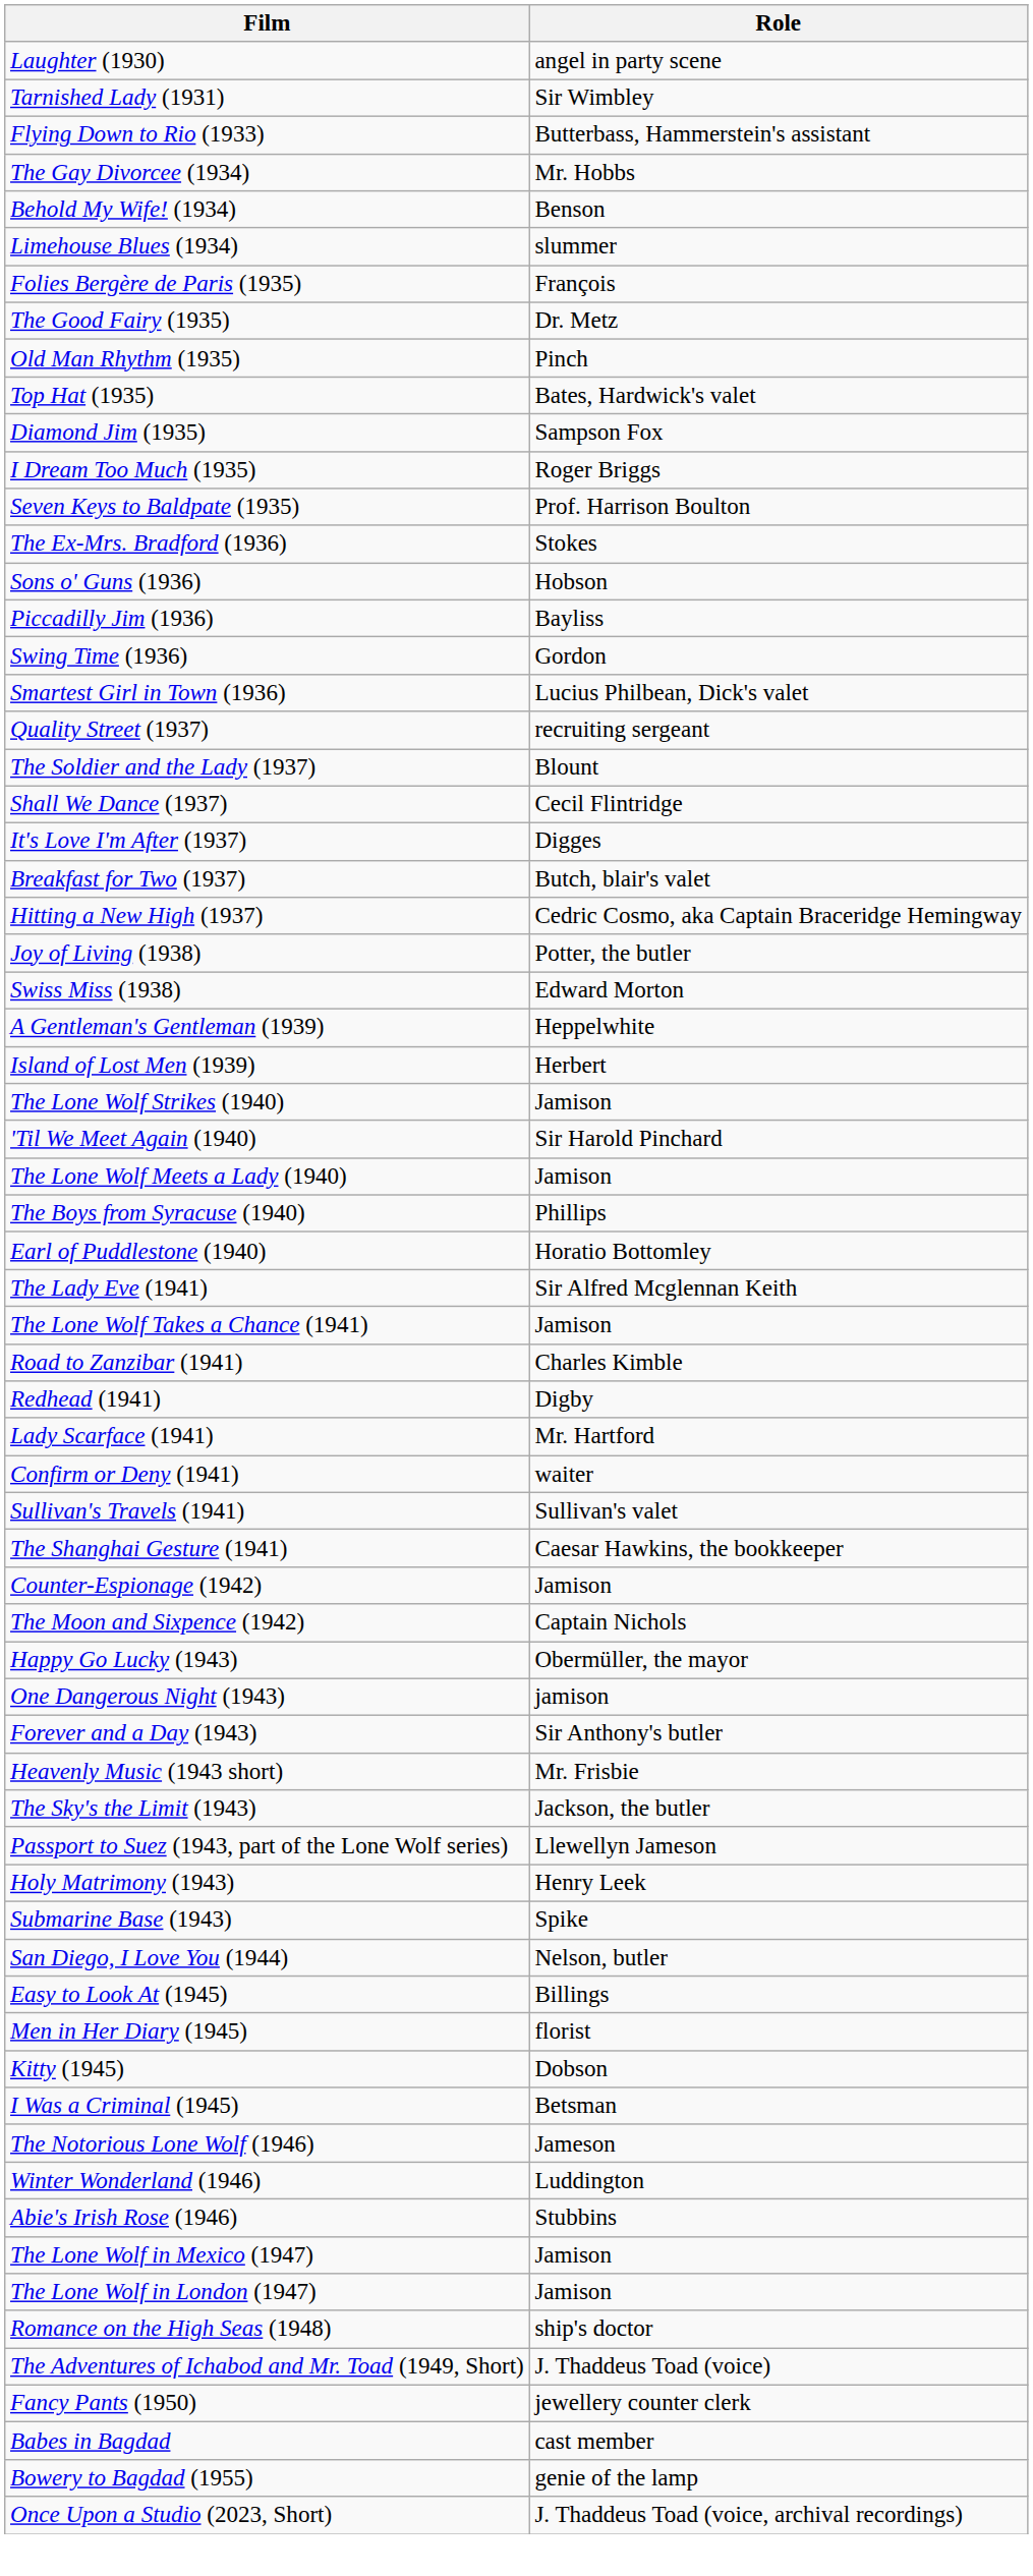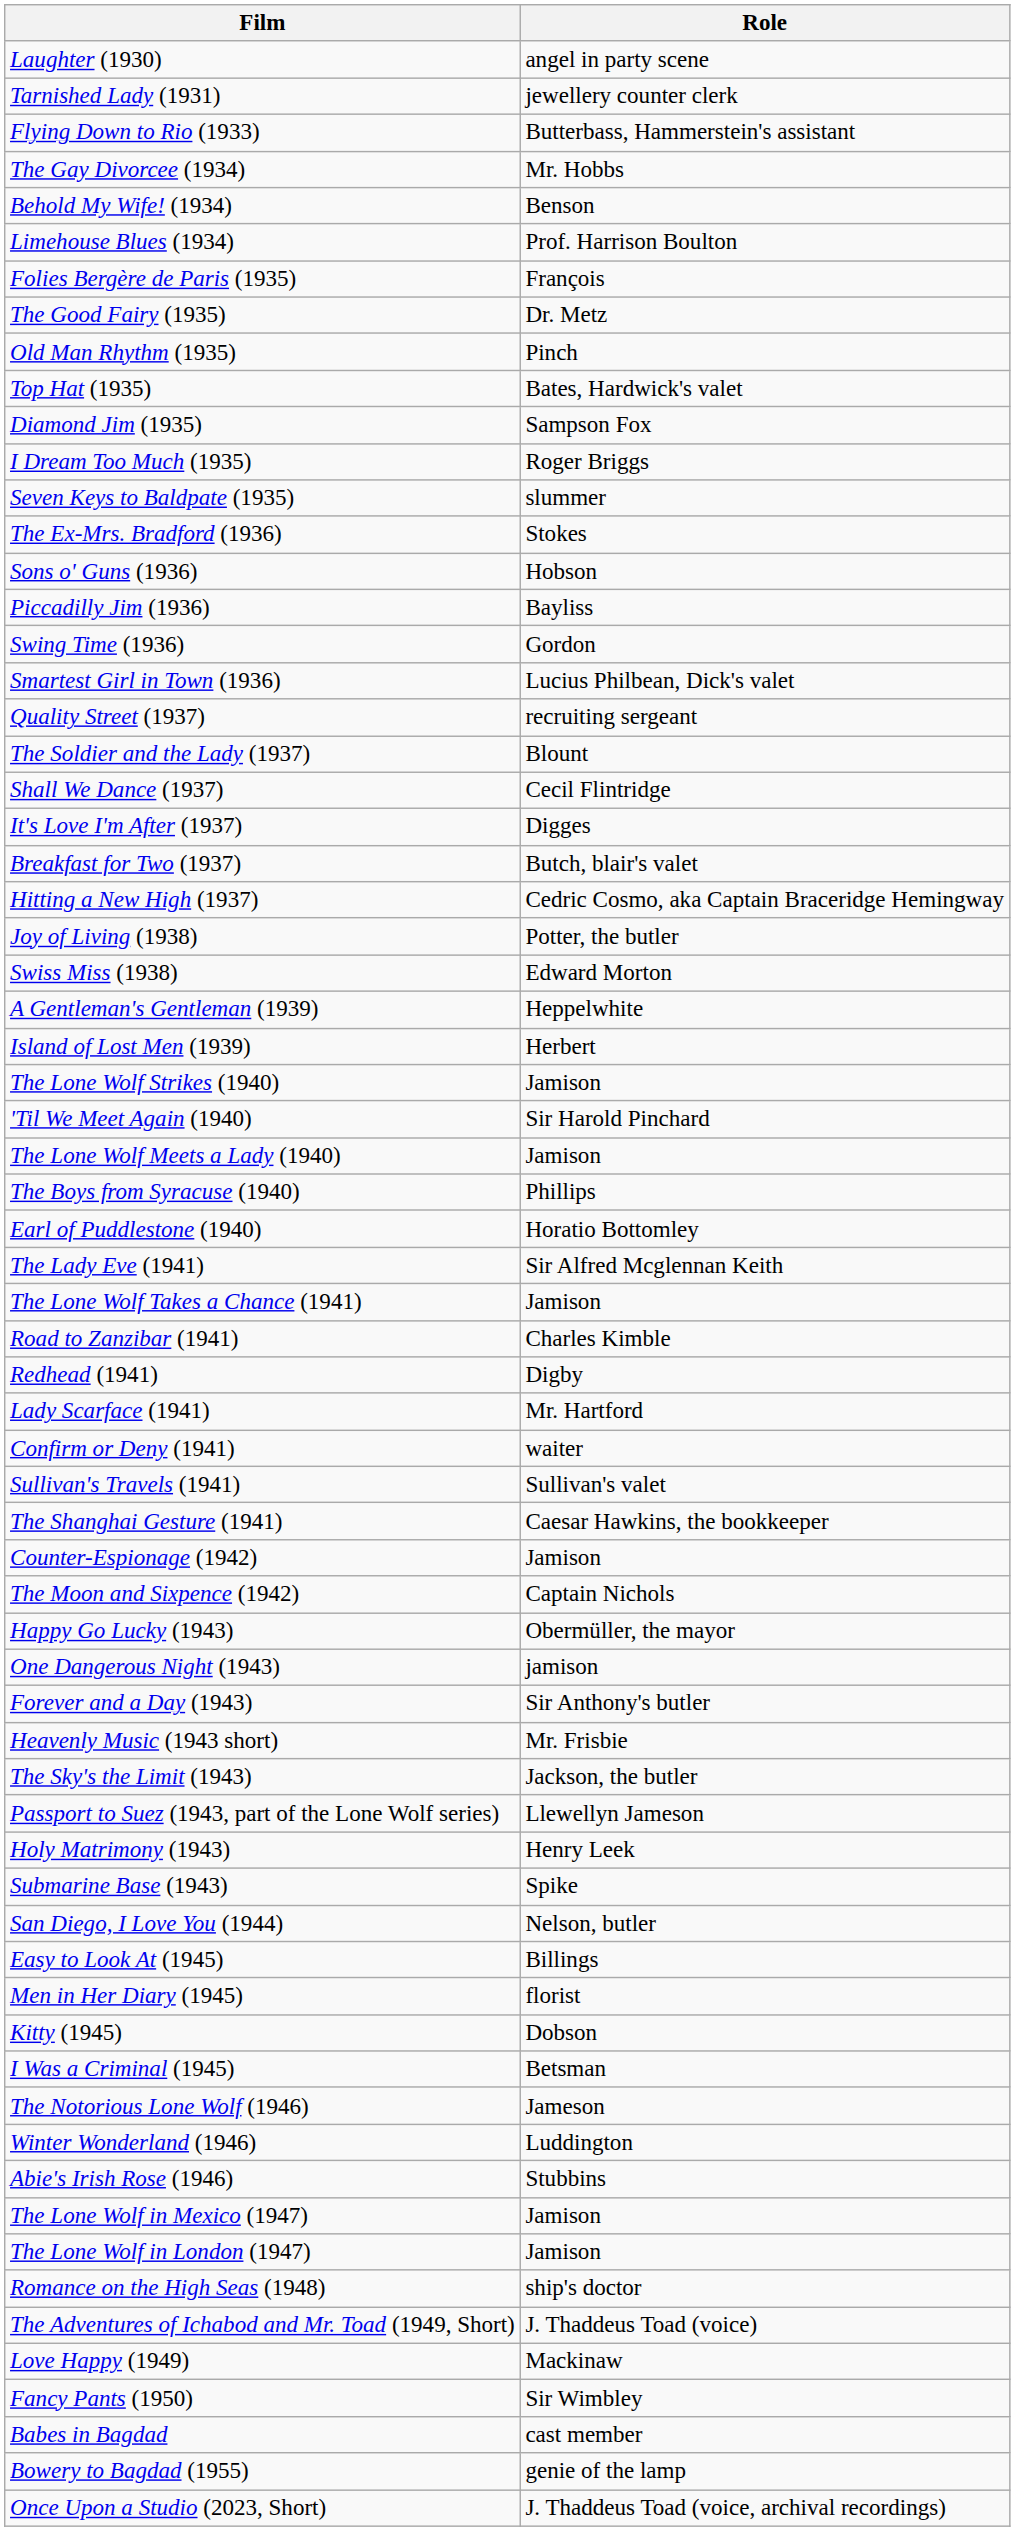 <table class="wikitable plainrowheaders" style="text-align: left; margin-right: 0;">
 <tr>
 <th scope="col">Film</th>
 <th scope="col">Role</th>
 </tr>
 <tr>
 <td><em><a href='#'>Laughter</a></em> (1930)</td>
 <td>angel in party scene</td>
 </tr>
 <tr>
 <td><em><a href='#'>Tarnished Lady</a></em> (1931)</td>
-<td>Sir Wimbley</td>
+<td>jewellery counter clerk</td>
 </tr>
 <tr>
 <td><em><a href='#'>Flying Down to Rio</a></em> (1933)</td>
 <td>Butterbass, Hammerstein's assistant</td>
 </tr>
 <tr>
 <td><em><a href='#'>The Gay Divorcee</a></em> (1934)</td>
 <td>Mr. Hobbs</td>
 </tr>
 <tr>
 <td><em><a href='#'>Behold My Wife!</a></em> (1934)</td>
 <td>Benson</td>
 </tr>
 <tr>
 <td><em><a href='#'>Limehouse Blues</a></em> (1934)</td>
-<td>slummer</td>
+<td>Prof. Harrison Boulton</td>
 </tr>
 <tr>
 <td><em><a href='#'>Folies Bergère de Paris</a></em> (1935)</td>
 <td>François</td>
 </tr>
 <tr>
 <td><em><a href='#'>The Good Fairy</a></em> (1935)</td>
 <td>Dr. Metz</td>
 </tr>
 <tr>
 <td><em><a href='#'>Old Man Rhythm</a></em> (1935)</td>
 <td>Pinch</td>
 </tr>
 <tr>
 <td><em><a href='#'>Top Hat</a></em> (1935)</td>
 <td>Bates, Hardwick's valet</td>
 </tr>
 <tr>
 <td><em><a href='#'>Diamond Jim</a></em> (1935)</td>
 <td>Sampson Fox</td>
 </tr>
 <tr>
 <td><em><a href='#'>I Dream Too Much</a></em> (1935)</td>
 <td>Roger Briggs</td>
 </tr>
 <tr>
 <td><em><a href='#'>Seven Keys to Baldpate</a></em> (1935)</td>
-<td>Prof. Harrison Boulton</td>
+<td>slummer</td>
 </tr>
 <tr>
 <td><em><a href='#'>The Ex-Mrs. Bradford</a></em> (1936)</td>
 <td>Stokes</td>
 </tr>
 <tr>
 <td><em><a href='#'>Sons o' Guns</a></em> (1936)</td>
 <td>Hobson</td>
 </tr>
 <tr>
 <td><em><a href='#'>Piccadilly Jim</a></em> (1936)</td>
 <td>Bayliss</td>
 </tr>
 <tr>
 <td><em><a href='#'>Swing Time</a></em> (1936)</td>
 <td>Gordon</td>
 </tr>
 <tr>
 <td><em><a href='#'>Smartest Girl in Town</a></em> (1936)</td>
 <td>Lucius Philbean, Dick's valet</td>
 </tr>
 <tr>
 <td><em><a href='#'>Quality Street</a></em> (1937)</td>
 <td>recruiting sergeant</td>
 </tr>
 <tr>
 <td><em><a href='#'>The Soldier and the Lady</a></em> (1937)</td>
 <td>Blount</td>
 </tr>
 <tr>
 <td><em><a href='#'>Shall We Dance</a></em> (1937)</td>
 <td>Cecil Flintridge</td>
 </tr>
 <tr>
 <td><em><a href='#'>It's Love I'm After</a></em> (1937)</td>
 <td>Digges</td>
 </tr>
 <tr>
 <td><em><a href='#'>Breakfast for Two</a></em> (1937)</td>
 <td>Butch, blair's valet</td>
 </tr>
 <tr>
 <td><em><a href='#'>Hitting a New High</a></em> (1937)</td>
 <td>Cedric Cosmo, aka Captain Braceridge Hemingway</td>
 </tr>
 <tr>
 <td><em><a href='#'>Joy of Living</a></em> (1938)</td>
 <td>Potter, the butler</td>
 </tr>
 <tr>
 <td><em><a href='#'>Swiss Miss</a></em> (1938)</td>
 <td>Edward Morton</td>
 </tr>
 <tr>
 <td><em><a href='#'>A Gentleman's Gentleman</a></em> (1939)</td>
 <td>Heppelwhite</td>
 </tr>
 <tr>
 <td><em><a href='#'>Island of Lost Men</a></em> (1939)</td>
 <td>Herbert</td>
 </tr>
 <tr>
 <td><em><a href='#'>The Lone Wolf Strikes</a></em> (1940)</td>
 <td>Jamison</td>
 </tr>
 <tr>
 <td><em><a href='#'>'Til We Meet Again</a></em> (1940)</td>
 <td>Sir Harold Pinchard</td>
 </tr>
 <tr>
 <td><em><a href='#'>The Lone Wolf Meets a Lady</a></em> (1940)</td>
 <td>Jamison</td>
 </tr>
 <tr>
 <td><em><a href='#'>The Boys from Syracuse</a></em> (1940)</td>
 <td>Phillips</td>
 </tr>
 <tr>
 <td><em><a href='#'>Earl of Puddlestone</a></em> (1940)</td>
 <td>Horatio Bottomley</td>
 </tr>
 <tr>
 <td><em><a href='#'>The Lady Eve</a></em> (1941)</td>
 <td>Sir Alfred Mcglennan Keith</td>
 </tr>
 <tr>
 <td><em><a href='#'>The Lone Wolf Takes a Chance</a></em> (1941)</td>
 <td>Jamison</td>
 </tr>
 <tr>
 <td><em><a href='#'>Road to Zanzibar</a></em> (1941)</td>
 <td>Charles Kimble</td>
 </tr>
 <tr>
 <td><em><a href='#'>Redhead</a></em> (1941)</td>
 <td>Digby</td>
 </tr>
 <tr>
 <td><em><a href='#'>Lady Scarface</a></em> (1941)</td>
 <td>Mr. Hartford</td>
 </tr>
 <tr>
 <td><em><a href='#'>Confirm or Deny</a></em> (1941)</td>
 <td>waiter</td>
 </tr>
 <tr>
 <td><em><a href='#'>Sullivan's Travels</a></em> (1941)</td>
 <td>Sullivan's valet</td>
 </tr>
 <tr>
 <td><em><a href='#'>The Shanghai Gesture</a></em> (1941)</td>
 <td>Caesar Hawkins, the bookkeeper</td>
 </tr>
 <tr>
 <td><em><a href='#'>Counter-Espionage</a></em> (1942)</td>
 <td>Jamison</td>
 </tr>
 <tr>
 <td><em><a href='#'>The Moon and Sixpence</a></em> (1942)</td>
 <td>Captain Nichols</td>
 </tr>
 <tr>
 <td><em><a href='#'>Happy Go Lucky</a></em> (1943)</td>
 <td>Obermüller, the mayor</td>
 </tr>
 <tr>
 <td><em><a href='#'>One Dangerous Night</a></em> (1943)</td>
 <td>jamison</td>
 </tr>
 <tr>
 <td><em><a href='#'>Forever and a Day</a></em> (1943)</td>
 <td>Sir Anthony's butler</td>
 </tr>
 <tr>
 <td><em><a href='#'>Heavenly Music</a></em> (1943 short)</td>
 <td>Mr. Frisbie</td>
 </tr>
 <tr>
 <td><em><a href='#'>The Sky's the Limit</a></em> (1943)</td>
 <td>Jackson, the butler</td>
 </tr>
 <tr>
 <td><em><a href='#'>Passport to Suez</a></em> (1943, part of the Lone Wolf series)</td>
 <td>Llewellyn Jameson</td>
 </tr>
 <tr>
 <td><em><a href='#'>Holy Matrimony</a></em> (1943)</td>
 <td>Henry Leek</td>
 </tr>
 <tr>
 <td><em><a href='#'>Submarine Base</a></em> (1943)</td>
 <td>Spike</td>
 </tr>
 <tr>
 <td><em><a href='#'>San Diego, I Love You</a></em> (1944)</td>
 <td>Nelson, butler</td>
 </tr>
 <tr>
 <td><em><a href='#'>Easy to Look At</a></em> (1945)</td>
 <td>Billings</td>
 </tr>
 <tr>
 <td><em><a href='#'>Men in Her Diary</a></em> (1945)</td>
 <td>florist</td>
 </tr>
 <tr>
 <td><em><a href='#'>Kitty</a></em> (1945)</td>
 <td>Dobson</td>
 </tr>
 <tr>
 <td><em><a href='#'>I Was a Criminal</a></em> (1945)</td>
 <td>Betsman</td>
 </tr>
 <tr>
 <td><em><a href='#'>The Notorious Lone Wolf</a></em> (1946)</td>
 <td>Jameson</td>
 </tr>
 <tr>
 <td><em><a href='#'>Winter Wonderland</a></em> (1946)</td>
 <td>Luddington</td>
 </tr>
 <tr>
 <td><em><a href='#'>Abie's Irish Rose</a></em> (1946)</td>
 <td>Stubbins</td>
 </tr>
 <tr>
 <td><em><a href='#'>The Lone Wolf in Mexico</a></em> (1947)</td>
 <td>Jamison</td>
 </tr>
 <tr>
 <td><em><a href='#'>The Lone Wolf in London</a></em> (1947)</td>
 <td>Jamison</td>
 </tr>
 <tr>
 <td><em><a href='#'>Romance on the High Seas</a></em> (1948)</td>
 <td>ship's doctor</td>
 </tr>
 <tr>
 <td><em><a href='#'>The Adventures of Ichabod and Mr. Toad</a></em> (1949, Short)</td>
 <td>J. Thaddeus Toad (voice)</td>
 </tr>
 <tr>
+<td><em><a href='#'>Love Happy</a></em> (1949)</td>
+<td>Mackinaw</td>
+</tr>
+<tr>
 <td><em><a href='#'>Fancy Pants</a></em> (1950)</td>
-<td>jewellery counter clerk</td>
+<td>Sir Wimbley</td>
 </tr>
 <tr>
 <td><em><a href='#'>Babes in Bagdad</a></em></td>
 <td>cast member</td>
 </tr>
 <tr>
 <td><em><a href='#'>Bowery to Bagdad</a></em> (1955)</td>
 <td>genie of the lamp</td>
 </tr>
 <tr>
 <td><em><a href='#'>Once Upon a Studio</a></em> (2023, Short)</td>
 <td>J. Thaddeus Toad (voice, archival recordings)</td>
 </tr>
 </table>
